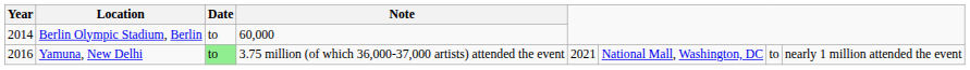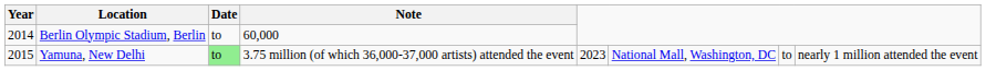 <table class=wikitable>
 <tr>
 <th>Year</th>
 <th>Location</th>
 <th>Date</th>
 <th>Note</th>
 </tr>
 <tr>
 <td>2014</td>
 <td><a href='#'>Berlin Olympic Stadium</a>, <a href='#'>Berlin</a></td>
 <td> to </td>
 <td>60,000</td>
 </tr>
 <tr>
-<td>2016</td>
+<td>2015</td>
 <td><a href='#'>Yamuna</a>, <a href='#'>New Delhi</a></td>
 <td style="background: lightgreen;"> to </td>
 <td>3.75 million (of which 36,000-37,000 artists) attended the event</td>
-<td>2021</td>
+<td>2023</td>
 <td><a href='#'>National Mall</a>, <a href='#'>Washington, DC</a></td>
 <td> to </td>
 <td>nearly 1 million attended the event</td>
 </tr>
 </table>
